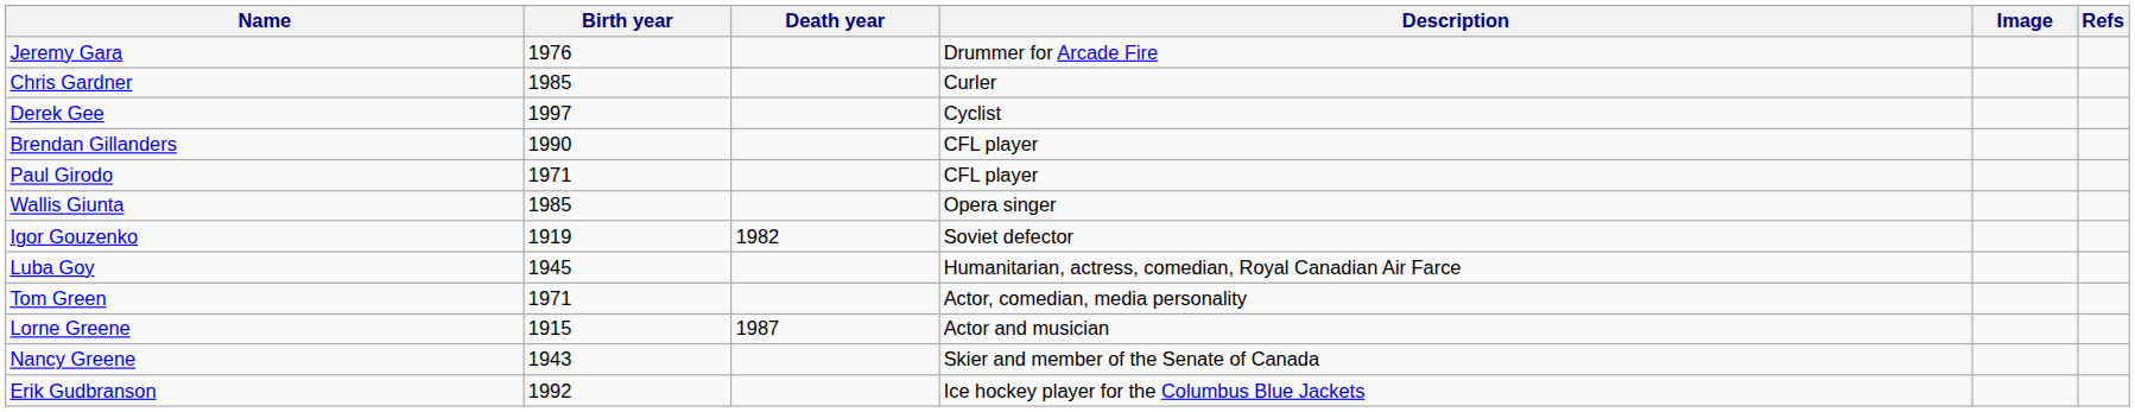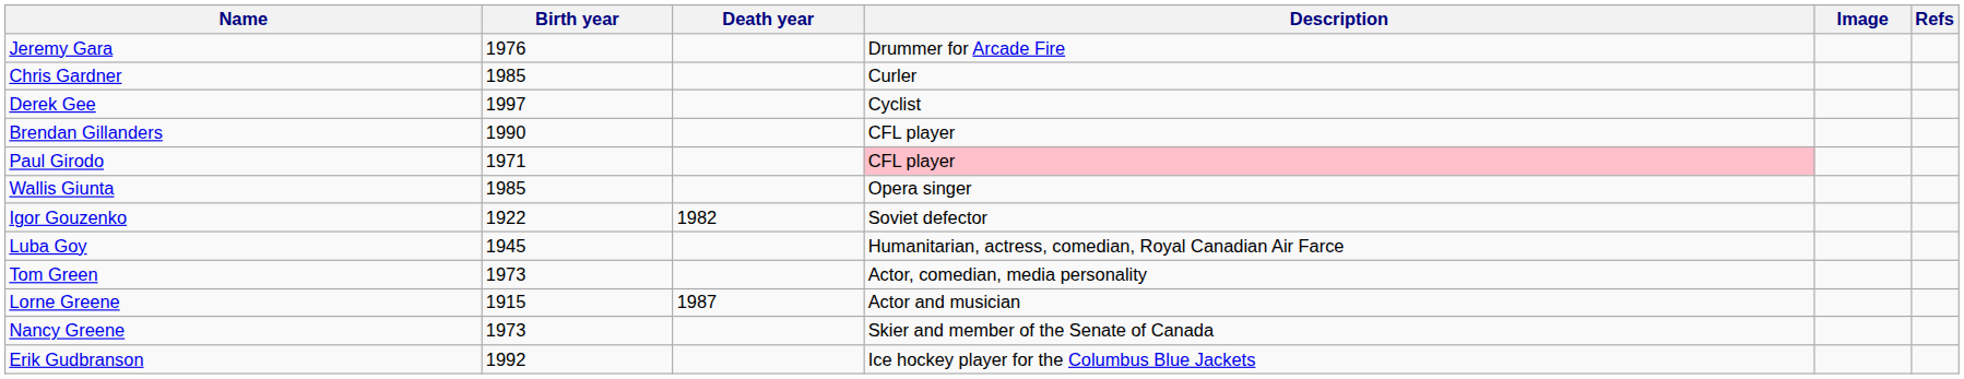 <table class="wikitable" style="font-size:90%;">
 <tr>
 <th style="background-color:#f2f2f2; color: #000080" width="25%">Name</th>
 <th style="background-color:#f2f2f2; color: #000080" width="10%">Birth year</th>
 <th style="background-color:#f2f2f2; color: #000080" width="10%">Death year</th>
 <th style="background-color:#f2f2f2; color: #000080" width="50%">Description</th>
 <th style="background-color:#f2f2f2; color: #000080" width="5%">Image</th>
 <th style="background-color:#f2f2f2; color: #000080" width="5%">Refs</th>
 </tr>
 <tr>
 <td><a href='#'>Jeremy Gara</a></td>
 <td>1976</td>
 <td></td>
 <td>Drummer for <a href='#'>Arcade Fire</a></td>
 <td></td>
 <td></td>
 </tr>
 <tr>
 <td><a href='#'>Chris Gardner</a></td>
 <td>1985</td>
 <td></td>
 <td>Curler</td>
 <td></td>
 <td></td>
 </tr>
 <tr>
 <td><a href='#'>Derek Gee</a></td>
 <td>1997</td>
 <td></td>
 <td>Cyclist</td>
 <td></td>
 <td></td>
 </tr>
 <tr>
 <td><a href='#'>Brendan Gillanders</a></td>
 <td>1990</td>
 <td></td>
 <td>CFL player</td>
 <td></td>
 <td></td>
 </tr>
 <tr>
 <td><a href='#'>Paul Girodo</a></td>
 <td>1971</td>
 <td></td>
-<td>CFL player</td>
+<td style="background: pink;">CFL player</td>
 <td></td>
 <td></td>
 </tr>
 <tr>
 <td><a href='#'>Wallis Giunta</a></td>
 <td>1985</td>
 <td></td>
 <td>Opera singer</td>
 <td></td>
 <td></td>
 </tr>
 <tr>
 <td><a href='#'>Igor Gouzenko</a></td>
-<td>1919</td>
+<td>1922</td>
 <td>1982</td>
 <td>Soviet defector</td>
 <td></td>
 <td></td>
 </tr>
 <tr>
 <td><a href='#'>Luba Goy</a></td>
 <td>1945</td>
 <td></td>
 <td>Humanitarian, actress, comedian, Royal Canadian Air Farce</td>
 <td></td>
 <td></td>
 </tr>
 <tr>
 <td><a href='#'>Tom Green</a></td>
-<td>1971</td>
+<td>1973</td>
 <td></td>
 <td>Actor, comedian, media personality</td>
 <td></td>
 <td></td>
 </tr>
 <tr>
 <td><a href='#'>Lorne Greene</a></td>
 <td>1915</td>
 <td>1987</td>
 <td>Actor and musician</td>
 <td></td>
 <td></td>
 </tr>
 <tr>
 <td><a href='#'>Nancy Greene</a></td>
-<td>1943</td>
+<td>1973</td>
 <td></td>
 <td>Skier and member of the Senate of Canada</td>
 <td></td>
 <td></td>
 </tr>
 <tr>
 <td><a href='#'>Erik Gudbranson</a></td>
 <td>1992</td>
 <td></td>
 <td>Ice hockey player for the <a href='#'>Columbus Blue Jackets</a></td>
 <td></td>
 <td></td>
 </tr>
 </table>
